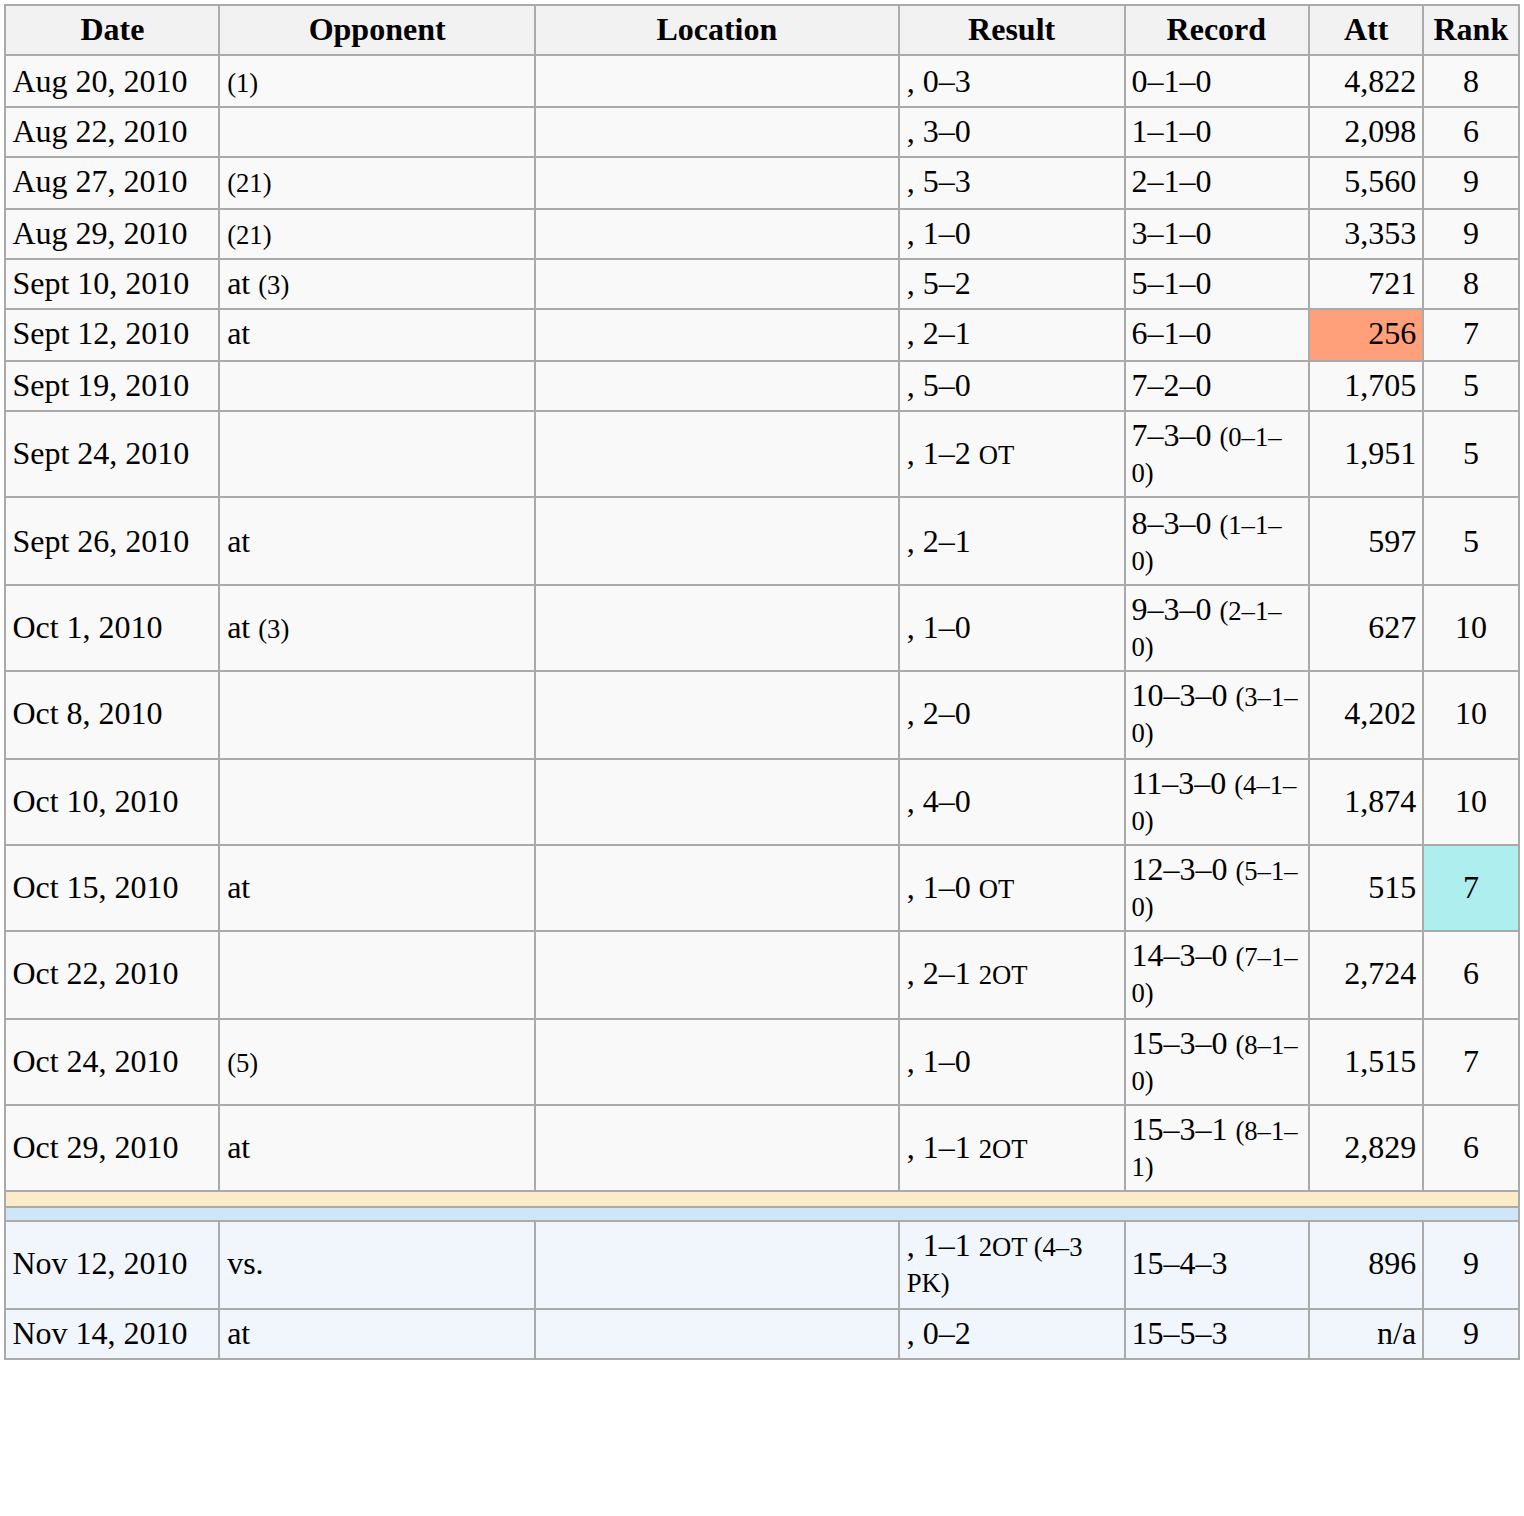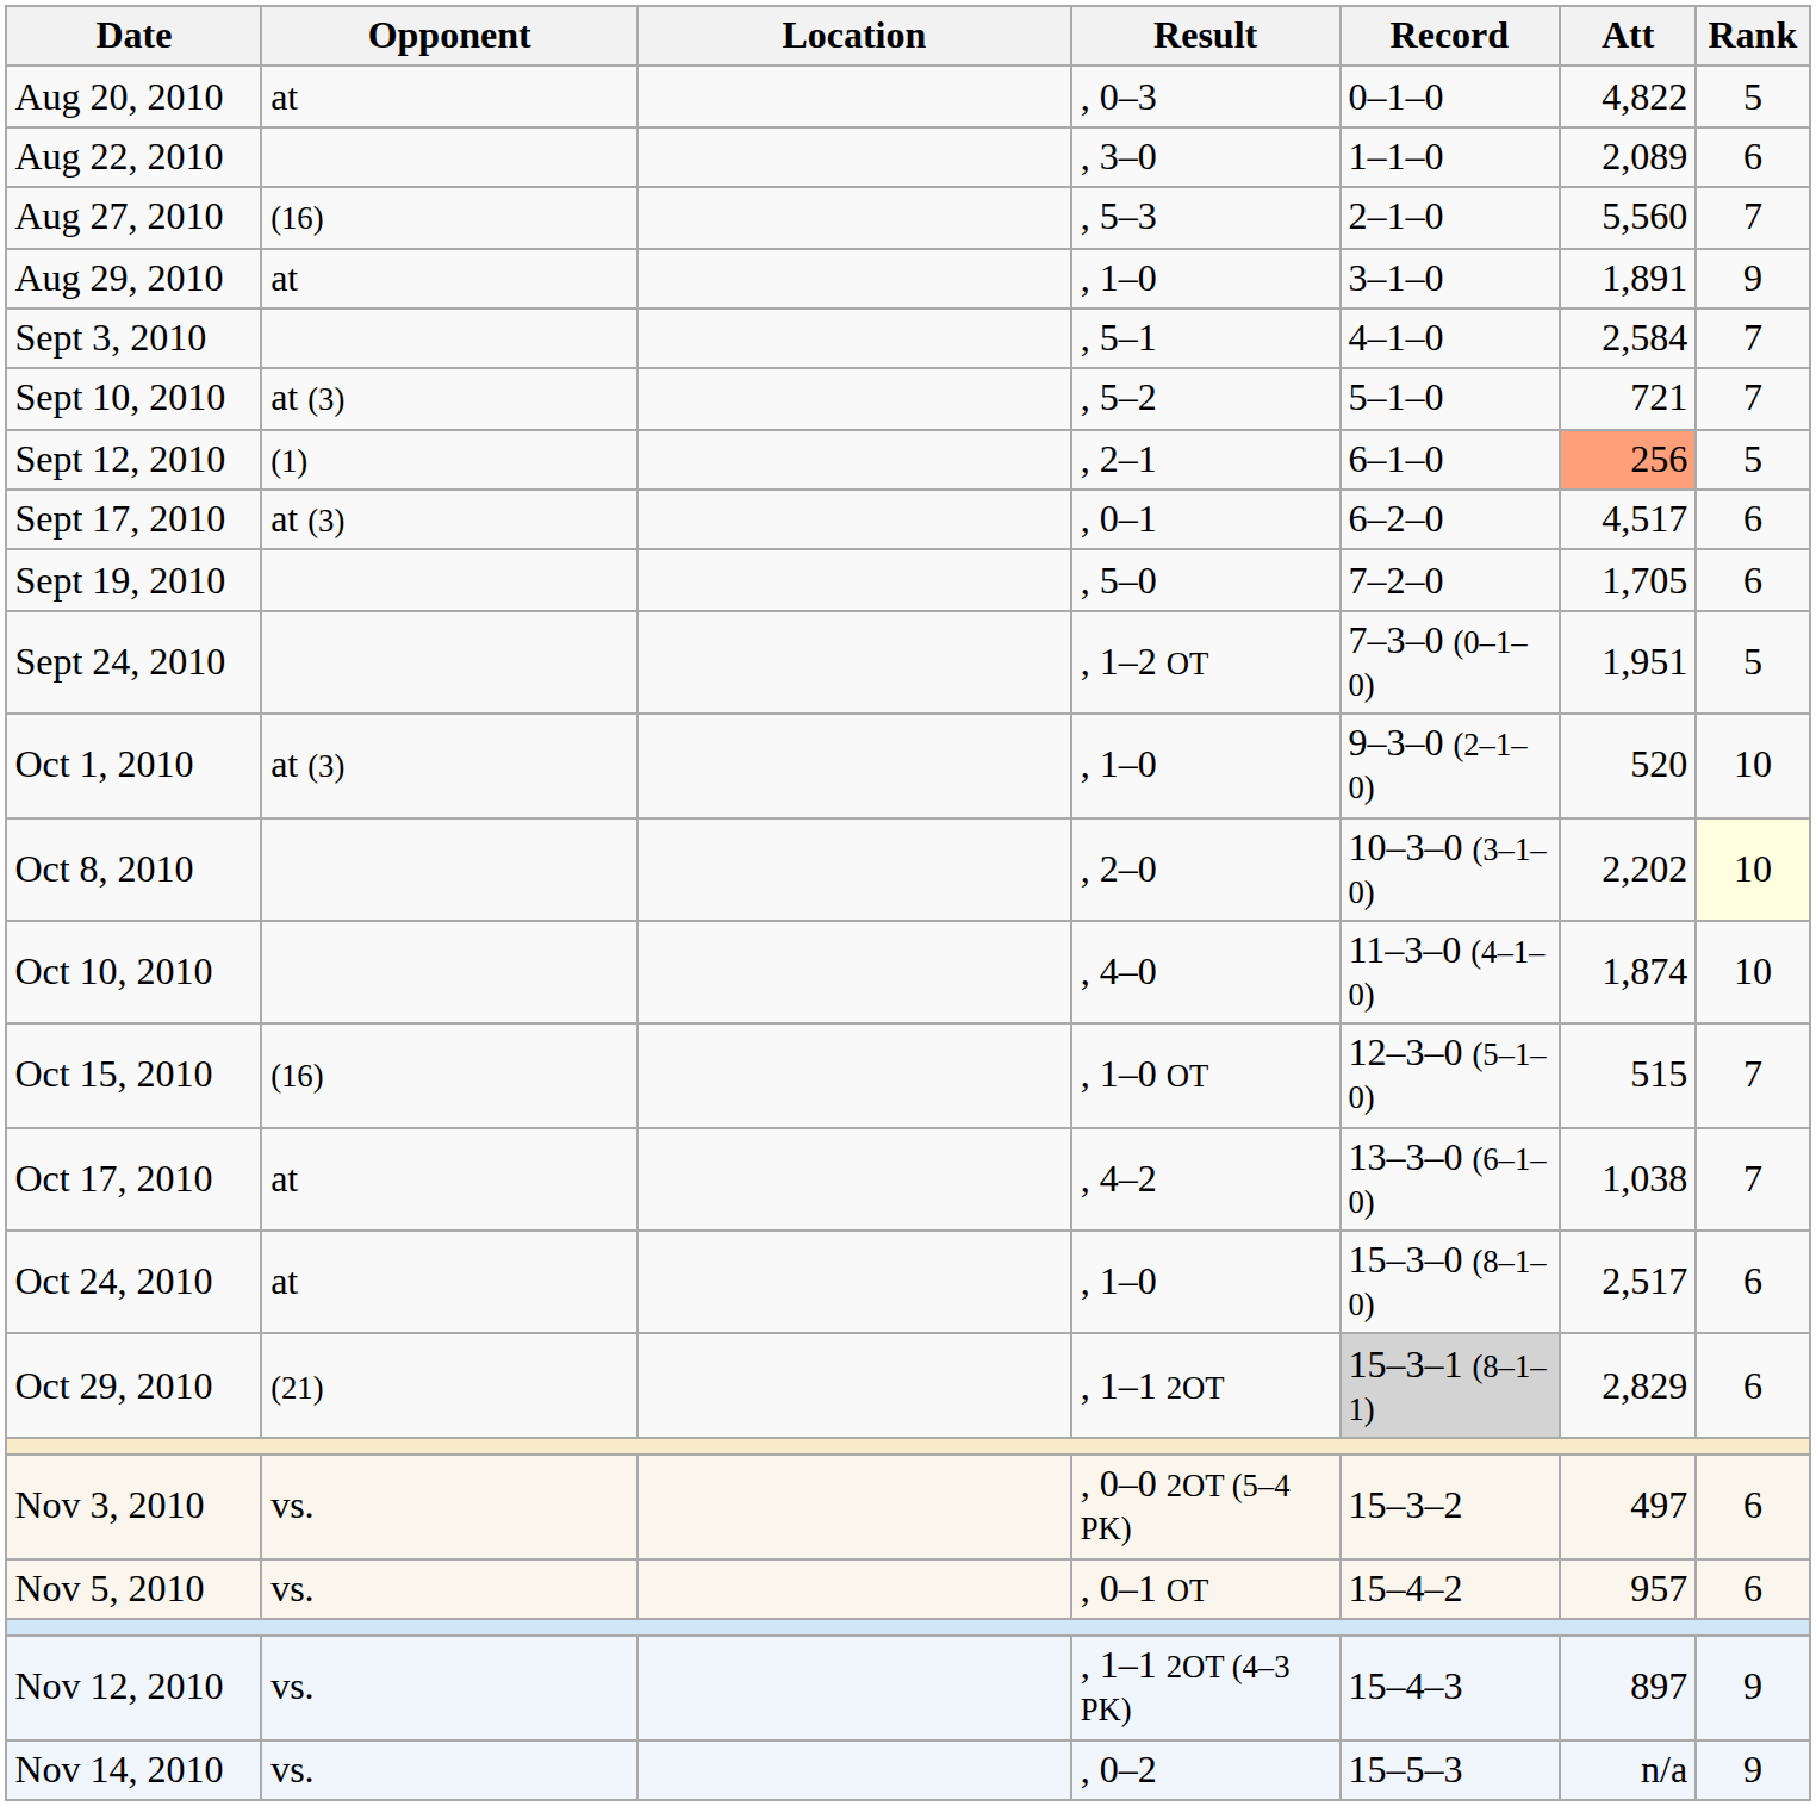 <table class="wikitable">
 <tr>
 <th scope="col" width="100">Date</th>
 <th scope="col" width="150">Opponent</th>
 <th scope="col" width="175">Location</th>
 <th scope="col" width="105">Result</th>
 <th scope="col" width="85">Record</th>
 <th scope="col" width="50">Att</th>
 <th scope="col" width="40">Rank</th>
 </tr>
 <tr>
 <td>Aug 20, 2010</td>
-<td><small>(1)</small> <a href='#'></a></td>
+<td>at <a href='#'></a></td>
 <td><a href='#'></a></td>
 <td align="left">, 0–3</td>
 <td align="left">0–1–0</td>
 <td align="right">4,822</td>
-<td align="center">8</td>
+<td align="center">5</td>
 </tr>
 <tr>
 <td>Aug 22, 2010</td>
 <td><a href='#'></a></td>
 <td><a href='#'></a></td>
 <td align="left">, 3–0</td>
 <td align="left">1–1–0</td>
-<td align="right">2,098</td>
+<td align="right">2,089</td>
 <td align="center">6</td>
 </tr>
 <tr>
 <td>Aug 27, 2010</td>
-<td><small>(21)</small> <a href='#'></a></td>
+<td><small>(16)</small> <a href='#'></a></td>
 <td><a href='#'></a></td>
 <td align="left">, 5–3</td>
 <td align="left">2–1–0</td>
 <td align="right">5,560</td>
+<td align="center">7</td>
+</tr>
+<tr>
+<td>Aug 29, 2010</td>
+<td>at <a href='#'></a></td>
+<td><a href='#'></a></td>
+<td align="left">, 1–0</td>
+<td align="left">3–1–0</td>
+<td align="right">1,891</td>
 <td align="center">9</td>
 </tr>
 <tr>
-<td>Aug 29, 2010</td>
-<td><small>(21)</small> <a href='#'></a></td>
+<td>Sept 3, 2010</td>
 <td><a href='#'></a></td>
-<td align="left">, 1–0</td>
-<td align="left">3–1–0</td>
-<td align="right">3,353</td>
-<td align="center">9</td>
+<td><a href='#'></a></td>
+<td align="left">, 5–1</td>
+<td align="left">4–1–0</td>
+<td align="right">2,584</td>
+<td align="center">7</td>
 </tr>
 <tr>
 <td>Sept 10, 2010</td>
 <td>at <small>(3)</small> <a href='#'></a></td>
 <td><a href='#'></a></td>
 <td align="left">, 5–2</td>
 <td align="left">5–1–0</td>
 <td align="right">721</td>
-<td align="center">8</td>
+<td align="center">7</td>
 </tr>
 <tr>
 <td>Sept 12, 2010</td>
-<td>at <a href='#'></a></td>
+<td><small>(1)</small> <a href='#'></a></td>
 <td><span></span></td>
 <td align="left">, 2–1</td>
 <td align="left">6–1–0</td>
 <td align="right" style="background: lightsalmon;">256</td>
-<td align="center">7</td>
+<td align="center">5</td>
+</tr>
+<tr>
+<td>Sept 17, 2010</td>
+<td>at <small>(3)</small> <a href='#'></a></td>
+<td><a href='#'></a></td>
+<td align="left">, 0–1</td>
+<td align="left">6–2–0</td>
+<td align="right">4,517</td>
+<td align="center">6</td>
 </tr>
 <tr>
 <td>Sept 19, 2010</td>
 <td><a href='#'></a></td>
 <td><a href='#'></a></td>
 <td align="left">, 5–0</td>
 <td align="left">7–2–0</td>
 <td align="right">1,705</td>
-<td align="center">5</td>
+<td align="center">6</td>
 </tr>
 <tr>
 <td>Sept 24, 2010</td>
 <td><a href='#'></a></td>
 <td><a href='#'></a></td>
 <td align="left">, 1–2 <small>OT</small></td>
 <td align="left">7–3–0 <small>(0–1–0)</small></td>
 <td align="right">1,951</td>
 <td align="center">5</td>
 </tr>
 <tr>
-<td>Sept 26, 2010</td>
-<td>at <a href='#'></a></td>
-<td><span></span></td>
-<td align="left">, 2–1</td>
-<td align="left">8–3–0 <small>(1–1–0)</small></td>
-<td align="right">597</td>
-<td align="center">5</td>
-</tr>
-<tr>
 <td>Oct 1, 2010</td>
 <td>at <small>(3)</small> <a href='#'></a></td>
 <td><span> </span></td>
 <td align="left">, 1–0</td>
 <td align="left">9–3–0 <small>(2–1–0)</small></td>
-<td align="right">627</td>
+<td align="right">520</td>
 <td align="center">10</td>
 </tr>
 <tr>
 <td>Oct 8, 2010</td>
 <td><a href='#'></a></td>
 <td><a href='#'></a></td>
 <td align="left">, 2–0</td>
 <td align="left">10–3–0 <small>(3–1–0)</small></td>
-<td align="right">4,202</td>
-<td align="center">10</td>
+<td align="right">2,202</td>
+<td align="center" style="background: lightyellow;">10</td>
 </tr>
 <tr>
 <td>Oct 10, 2010</td>
 <td><a href='#'></a></td>
 <td><a href='#'></a></td>
 <td align="left">, 4–0</td>
 <td align="left">11–3–0 <small>(4–1–0)</small></td>
 <td align="right">1,874</td>
 <td align="center">10</td>
 </tr>
 <tr>
 <td>Oct 15, 2010</td>
-<td>at <a href='#'></a></td>
+<td><small>(16)</small> <a href='#'></a></td>
 <td><span></span></td>
 <td align="left">, 1–0 <small>OT</small></td>
 <td align="left">12–3–0 <small>(5–1–0)</small></td>
 <td align="right">515</td>
-<td align="center" style="background: paleturquoise;">7</td>
+<td align="center">7</td>
 </tr>
 <tr>
-<td>Oct 22, 2010</td>
+<td>Oct 17, 2010</td>
+<td>at <a href='#'></a></td>
+<td><span> </span></td>
+<td align="left">, 4–2</td>
+<td align="left">13–3–0 <small>(6–1–0)</small></td>
+<td align="right">1,038</td>
+<td align="center">7</td>
+</tr>
+<tr>
+<td>Oct 24, 2010</td>
+<td>at <a href='#'></a></td>
 <td><a href='#'></a></td>
-<td><a href='#'></a></td>
-<td align="left">, 2–1 <small>2OT</small></td>
-<td align="left">14–3–0 <small>(7–1–0)</small></td>
-<td align="right">2,724</td>
+<td align="left">, 1–0</td>
+<td align="left">15–3–0 <small>(8–1–0)</small></td>
+<td align="right">2,517</td>
 <td align="center">6</td>
 </tr>
 <tr>
-<td>Oct 24, 2010</td>
-<td><small>(5)</small> <a href='#'></a></td>
-<td><a href='#'></a></td>
-<td align="left">, 1–0</td>
-<td align="left">15–3–0 <small>(8–1–0)</small></td>
-<td align="right">1,515</td>
-<td align="center">7</td>
-</tr>
-<tr>
 <td>Oct 29, 2010</td>
-<td>at <a href='#'></a></td>
+<td><small>(21)</small> <a href='#'></a></td>
 <td><a href='#'></a></td>
 <td align="left">, 1–1 <small>2OT</small></td>
-<td align="left">15–3–1 <small>(8–1–1)</small></td>
+<td align="left" style="background: lightgrey;">15–3–1 <small>(8–1–1)</small></td>
 <td align="right">2,829</td>
 <td align="center">6</td>
 </tr>
 <tr>
 <td style="background: #faecc8" colspan=7 align="center"></td>
+</tr>
+<tr>
+<td style="background: #faf6ed">Nov 3, 2010</td>
+<td style="background: #faf6ed">vs. <a href='#'></a></td>
+<td style="background: #faf6ed"><span></span></td>
+<td style="background: #faf6ed" align="left">, 0–0 <small>2OT (5–4 PK)</small></td>
+<td style="background: #faf6ed" align="left">15–3–2</td>
+<td style="background: #faf6ed" align="right">497</td>
+<td style="background: #faf6ed" align="center">6</td>
+</tr>
+<tr>
+<td style="background: #faf6ed">Nov 5, 2010</td>
+<td style="background: #faf6ed">vs. <a href='#'></a></td>
+<td style="background: #faf6ed"><span></span></td>
+<td style="background: #faf6ed" align="left">, 0–1 <small>OT</small></td>
+<td style="background: #faf6ed" align="left">15–4–2</td>
+<td style="background: #faf6ed" align="right">957</td>
+<td style="background: #faf6ed" align="center">6</td>
 </tr>
 <tr>
 <td style="background: #d0e5f5" colspan=7 align="center"></td>
 </tr>
 <tr>
 <td style="background: #f1f5fc">Nov 12, 2010</td>
 <td style="background: #f1f5fc">vs. <a href='#'></a></td>
 <td style="background: #f1f5fc"><span></span></td>
 <td style="background: #f1f5fc" align="left">, 1–1 <small>2OT (4–3 PK)</small></td>
 <td style="background: #f1f5fc" align="left">15–4–3</td>
-<td style="background: #f1f5fc" align="right">896</td>
+<td style="background: #f1f5fc" align="right">897</td>
 <td style="background: #f1f5fc" align="center">9</td>
 </tr>
 <tr>
 <td style="background: #f1f5fc">Nov 14, 2010</td>
-<td style="background: #f1f5fc">at <a href='#'></a></td>
+<td style="background: #f1f5fc">vs. <a href='#'></a></td>
 <td style="background: #f1f5fc"><span></span></td>
 <td style="background: #f1f5fc" align="left">, 0–2</td>
 <td style="background: #f1f5fc" align="left">15–5–3</td>
 <td style="background: #f1f5fc" align="right">n/a</td>
 <td style="background: #f1f5fc" align="center">9</td>
 </tr>
 <tr>
 </tr>
 </table>
